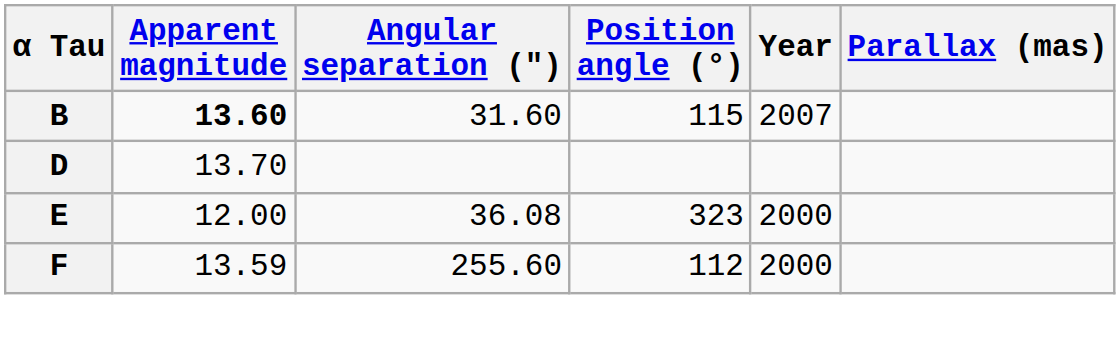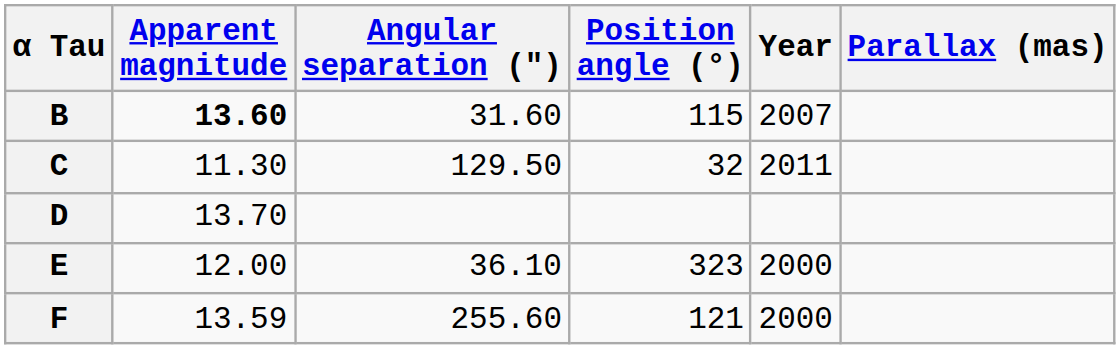 <table class="wikitable sortable col5center" style="text-align: right;">
 <tr>
 <th scope="col">α Tau</th>
 <th scope="col" data-sort-type=number><a href='#'>Apparent<br>magnitude</a></th>
 <th scope="col" data-sort-type=number><a href='#'>Angular<br>separation</a> (″)</th>
 <th scope="col" data-sort-type=number><a href='#'>Position<br>angle</a> (°)</th>
 <th scope="col">Year</th>
 <th scope="col" data-sort-type=number><a href='#'>Parallax</a> (mas)</th>
 </tr>
 <tr>
 <th scope="row">B</th>
 <td><strong>13.60</strong></td>
 <td>31.60</td>
 <td>115</td>
 <td>2007</td>
 <td></td>
 </tr>
 <tr>
+<th scope="row">C</th>
+<td>11.30</td>
+<td>129.50</td>
+<td>32</td>
+<td>2011</td>
+<td></td>
+</tr>
+<tr>
 <th scope="row">D</th>
 <td>13.70</td>
 <td></td>
 <td></td>
 <td></td>
 <td></td>
 </tr>
 <tr>
 <th scope="row">E</th>
 <td>12.00</td>
-<td>36.08</td>
+<td>36.10</td>
 <td>323</td>
 <td>2000</td>
 <td></td>
 </tr>
 <tr>
 <th scope="row">F</th>
 <td>13.59</td>
 <td>255.60</td>
-<td>112</td>
+<td>121</td>
 <td>2000</td>
 <td></td>
 </tr>
 </table>
